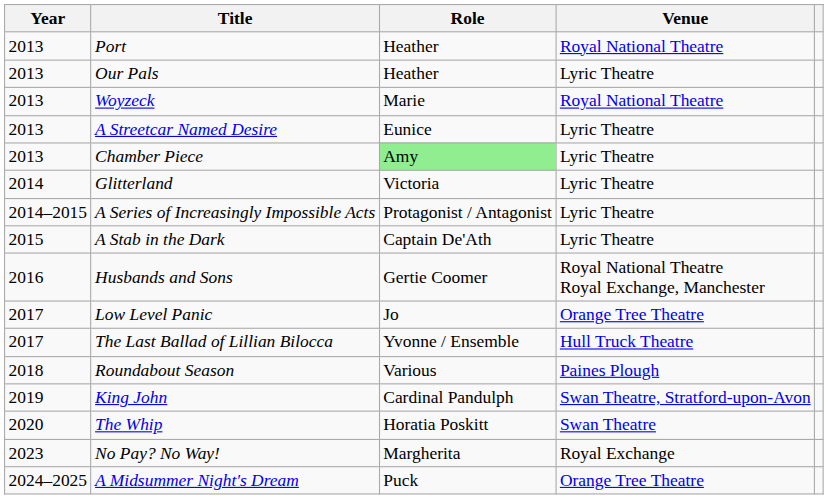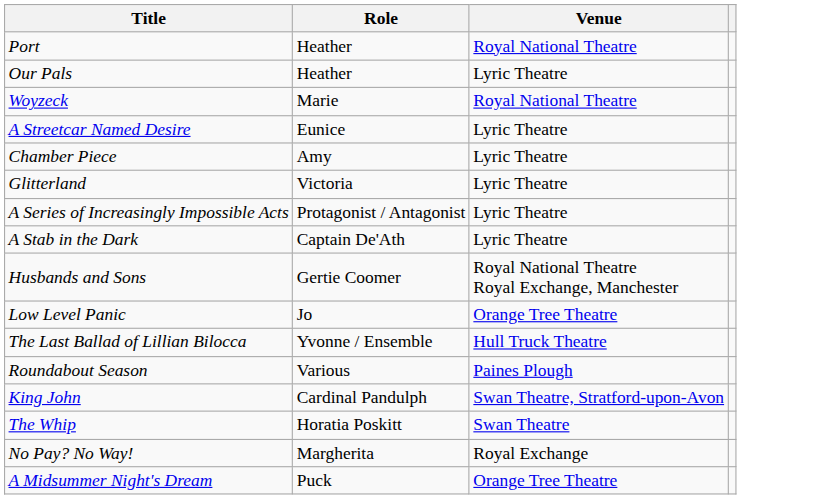 <table class="wikitable">
 <tr>
-<th>Year</th>
 <th>Title</th>
 <th>Role</th>
 <th>Venue</th>
 <th></th>
 </tr>
 <tr>
-<td>2013</td>
 <td><em>Port</em></td>
 <td>Heather</td>
 <td><a href='#'>Royal National Theatre</a></td>
 <td align="center"></td>
 </tr>
 <tr>
-<td>2013</td>
 <td><em>Our Pals</em></td>
 <td>Heather</td>
 <td>Lyric Theatre</td>
 <td align="center"></td>
 </tr>
 <tr>
-<td>2013</td>
 <td><em><a href='#'>Woyzeck</a></em></td>
 <td>Marie</td>
 <td><a href='#'>Royal National Theatre</a></td>
 <td align="center"></td>
 </tr>
 <tr>
-<td>2013</td>
 <td><em><a href='#'>A Streetcar Named Desire</a></em></td>
 <td>Eunice</td>
 <td>Lyric Theatre</td>
 <td align="center"></td>
 </tr>
 <tr>
-<td>2013</td>
 <td><em>Chamber Piece</em></td>
-<td style="background: lightgreen;">Amy</td>
+<td>Amy</td>
 <td>Lyric Theatre</td>
 <td align="center"></td>
 </tr>
 <tr>
-<td>2014</td>
 <td><em>Glitterland</em></td>
 <td>Victoria</td>
 <td>Lyric Theatre</td>
 <td align="center"></td>
 </tr>
 <tr>
-<td>2014–2015</td>
 <td><em>A Series of Increasingly Impossible Acts</em></td>
 <td>Protagonist / Antagonist</td>
 <td>Lyric Theatre</td>
 <td align="center"></td>
 </tr>
 <tr>
-<td>2015</td>
 <td><em>A Stab in the Dark</em></td>
 <td>Captain De'Ath</td>
 <td>Lyric Theatre</td>
 <td align="center"></td>
 </tr>
 <tr>
-<td>2016</td>
 <td><em>Husbands and Sons</em></td>
 <td>Gertie Coomer</td>
 <td>Royal National Theatre<br>Royal Exchange, Manchester</td>
 <td align="center"></td>
 </tr>
 <tr>
-<td>2017</td>
 <td><em>Low Level Panic</em></td>
 <td>Jo</td>
 <td><a href='#'>Orange Tree Theatre</a></td>
 <td align="center"></td>
 </tr>
 <tr>
-<td>2017</td>
 <td><em>The Last Ballad of Lillian Bilocca</em></td>
 <td>Yvonne / Ensemble</td>
 <td><a href='#'>Hull Truck Theatre</a></td>
 <td align="center"></td>
 </tr>
 <tr>
-<td>2018</td>
 <td><em>Roundabout Season</em></td>
 <td>Various</td>
 <td><a href='#'>Paines Plough</a></td>
 <td align="center"></td>
 </tr>
 <tr>
-<td>2019</td>
 <td><em><a href='#'>King John</a></em></td>
 <td>Cardinal Pandulph</td>
 <td><a href='#'>Swan Theatre, Stratford-upon-Avon</a></td>
 <td align="center"></td>
 </tr>
 <tr>
-<td>2020</td>
 <td><em><a href='#'>The Whip</a></em></td>
 <td>Horatia Poskitt</td>
 <td><a href='#'>Swan Theatre</a></td>
 <td align="center"></td>
 </tr>
 <tr>
-<td>2023</td>
 <td><em>No Pay? No Way!</em></td>
 <td>Margherita</td>
 <td>Royal Exchange</td>
 <td align="center"></td>
 </tr>
 <tr>
-<td>2024–2025</td>
 <td><em><a href='#'>A Midsummer Night's Dream</a></em></td>
 <td>Puck</td>
 <td><a href='#'>Orange Tree Theatre</a></td>
 <td align="center"></td>
 </tr>
 </table>
